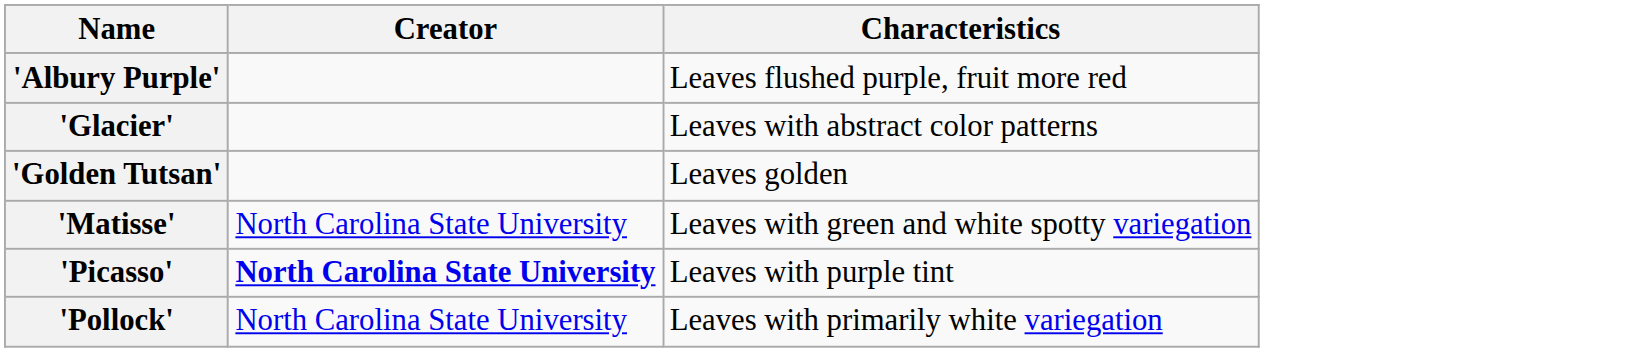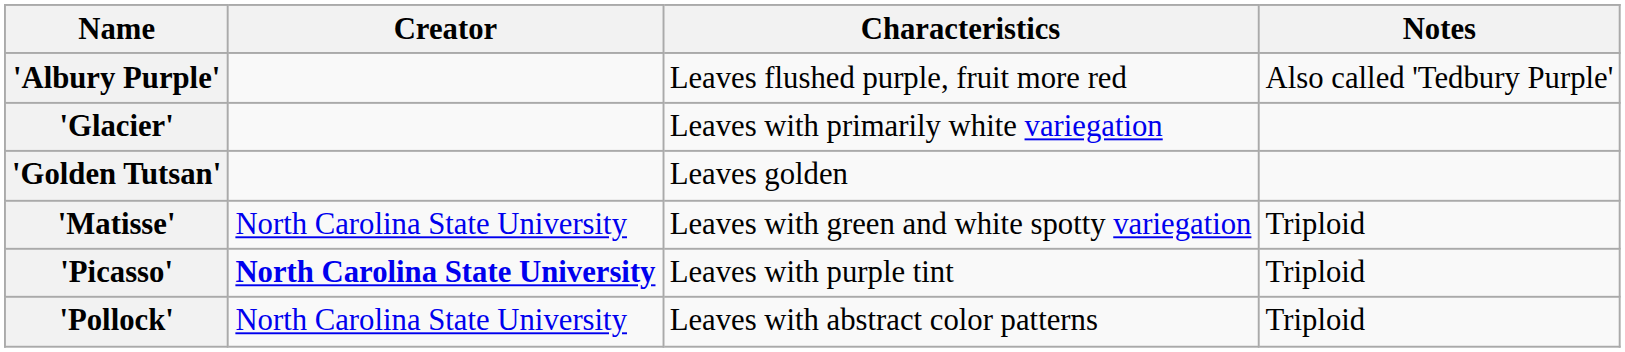 <table class="wikitable">
 <tr>
 <th>Name</th>
 <th>Creator</th>
 <th>Characteristics</th>
+<th>Notes</th>
 </tr>
 <tr>
 <th>'Albury Purple'</th>
 <td></td>
 <td>Leaves flushed purple, fruit more red</td>
+<td>Also called 'Tedbury Purple'</td>
 </tr>
 <tr>
 <th>'Glacier'</th>
 <td></td>
-<td>Leaves with abstract color patterns</td>
+<td>Leaves with primarily white <a href='#'>variegation</a></td>
+<td></td>
 </tr>
 <tr>
 <th>'Golden Tutsan'</th>
 <td></td>
 <td>Leaves golden</td>
+<td></td>
 </tr>
 <tr>
 <th>'Matisse'</th>
 <td><a href='#'>North Carolina State University</a></td>
 <td>Leaves with green and white spotty <a href='#'>variegation</a></td>
+<td>Triploid</td>
 </tr>
 <tr>
 <th>'Picasso'</th>
 <td><strong><a href='#'>North Carolina State University</a></strong></td>
 <td>Leaves with purple tint</td>
+<td>Triploid</td>
 </tr>
 <tr>
 <th>'Pollock'</th>
 <td><a href='#'>North Carolina State University</a></td>
-<td>Leaves with primarily white <a href='#'>variegation</a></td>
+<td>Leaves with abstract color patterns</td>
+<td>Triploid</td>
 </tr>
 </table>
